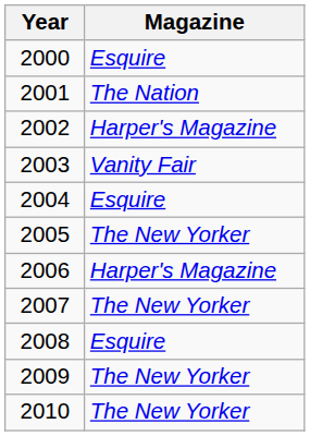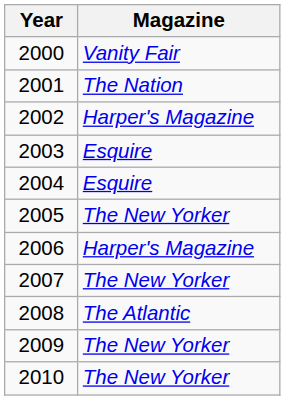 <table class="sortable wikitable plainrowheaders">
 <tr>
 <th scope="col" style="width:50px;">Year</th>
 <th scope="col" style="width:150px;">Magazine</th>
 </tr>
 <tr>
 <td align="center">2000</td>
-<td><em><a href='#'>Esquire</a></em></td>
+<td><em><a href='#'>Vanity Fair</a></em></td>
 </tr>
 <tr>
 <td align="center">2001</td>
 <td><em><a href='#'>The Nation</a></em></td>
 </tr>
 <tr>
 <td align="center">2002</td>
 <td><em><a href='#'>Harper's Magazine</a></em></td>
 </tr>
 <tr>
 <td align="center">2003</td>
-<td><em><a href='#'>Vanity Fair</a></em></td>
+<td><em><a href='#'>Esquire</a></em></td>
 </tr>
 <tr>
 <td align="center">2004</td>
 <td><em><a href='#'>Esquire</a></em></td>
 </tr>
 <tr>
 <td align="center">2005</td>
 <td><em><a href='#'>The New Yorker</a></em></td>
 </tr>
 <tr>
 <td align="center">2006</td>
 <td><em><a href='#'>Harper's Magazine</a></em></td>
 </tr>
 <tr>
 <td align="center">2007</td>
 <td><em><a href='#'>The New Yorker</a></em></td>
 </tr>
 <tr>
 <td align="center">2008</td>
-<td><em><a href='#'>Esquire</a></em></td>
+<td><em><a href='#'>The Atlantic</a></em></td>
 </tr>
 <tr>
 <td align="center">2009</td>
 <td><em><a href='#'>The New Yorker</a></em></td>
 </tr>
 <tr>
 <td align="center">2010</td>
 <td><em><a href='#'>The New Yorker</a></em></td>
 </tr>
 </table>
